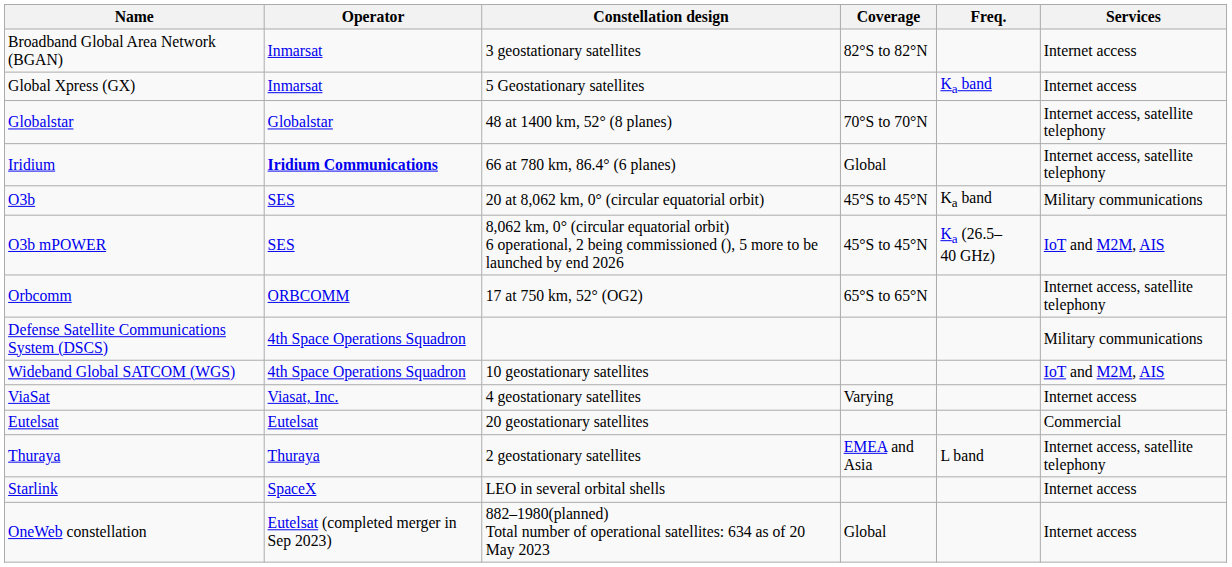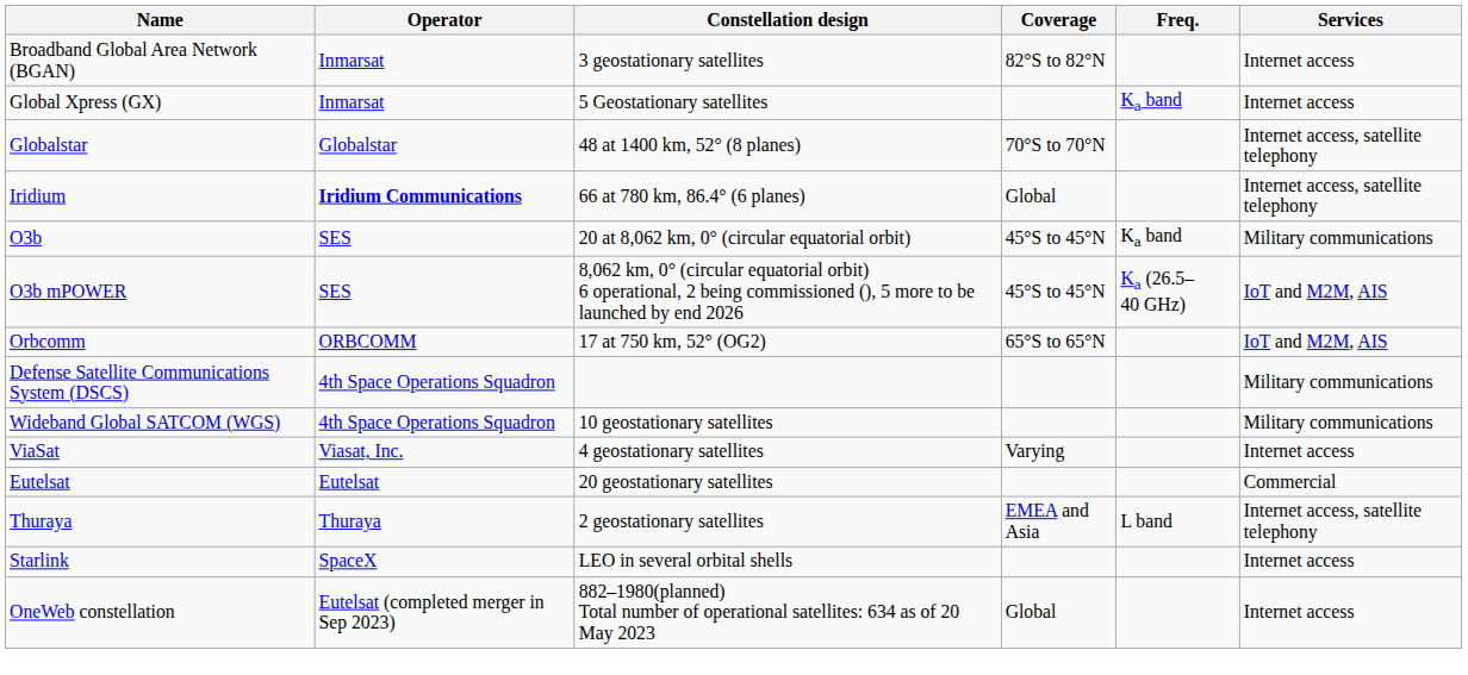 <table class="sortable wikitable">
 <tr>
 <th>Name</th>
 <th>Operator</th>
 <th>Constellation design</th>
 <th>Coverage</th>
 <th>Freq.</th>
 <th>Services</th>
 </tr>
 <tr>
 <td Broadband Global Area Network>Broadband Global Area Network (BGAN)</td>
 <td><a href='#'>Inmarsat</a></td>
 <td>3 geostationary satellites</td>
 <td>82°S to 82°N</td>
 <td></td>
 <td>Internet access</td>
 </tr>
 <tr>
 <td>Global Xpress (GX)</td>
 <td><a href='#'>Inmarsat</a></td>
 <td>5 Geostationary satellites</td>
 <td></td>
 <td><a href='#'>K<sub>a</sub> band</a></td>
 <td>Internet access</td>
 </tr>
 <tr>
 <td><a href='#'>Globalstar</a></td>
 <td><a href='#'>Globalstar</a></td>
 <td>48 at 1400 km, 52° (8 planes)</td>
 <td>70°S to 70°N</td>
 <td></td>
 <td>Internet access, satellite telephony</td>
 </tr>
 <tr>
 <td><a href='#'>Iridium</a></td>
 <td><strong><a href='#'>Iridium Communications</a></strong></td>
 <td>66 at 780 km, 86.4° (6 planes)</td>
 <td>Global</td>
 <td></td>
 <td>Internet access, satellite telephony</td>
 </tr>
 <tr>
 <td><a href='#'>O3b</a></td>
 <td><a href='#'>SES</a></td>
 <td>20 at 8,062 km, 0° (circular equatorial orbit)</td>
 <td>45°S to 45°N</td>
 <td>K<sub>a</sub> band</td>
 <td>Military communications</td>
 </tr>
 <tr>
 <td><a href='#'>O3b mPOWER</a></td>
 <td><a href='#'>SES</a></td>
 <td>8,062 km, 0° (circular equatorial orbit)<br>6 operational, 2 being commissioned (), 5 more to be launched by end 2026</td>
 <td>45°S to 45°N</td>
 <td><a href='#'>K<sub>a</sub></a> (26.5–40 GHz)</td>
 <td><a href='#'>IoT</a> and <a href='#'>M2M</a>, <a href='#'>AIS</a></td>
 </tr>
 <tr>
 <td><a href='#'>Orbcomm</a></td>
 <td><a href='#'>ORBCOMM</a></td>
 <td>17 at 750 km, 52° (OG2)</td>
 <td>65°S to 65°N</td>
 <td></td>
-<td>Internet access, satellite telephony</td>
+<td><a href='#'>IoT</a> and <a href='#'>M2M</a>, <a href='#'>AIS</a></td>
 </tr>
 <tr>
 <td><a href='#'>Defense Satellite Communications System (DSCS)</a></td>
 <td><a href='#'>4th Space Operations Squadron</a></td>
 <td></td>
 <td></td>
 <td></td>
 <td>Military communications</td>
 </tr>
 <tr>
 <td><a href='#'>Wideband Global SATCOM (WGS)</a></td>
 <td><a href='#'>4th Space Operations Squadron</a></td>
 <td>10 geostationary satellites</td>
 <td></td>
 <td></td>
-<td><a href='#'>IoT</a> and <a href='#'>M2M</a>, <a href='#'>AIS</a></td>
+<td>Military communications</td>
 </tr>
 <tr>
 <td><a href='#'>ViaSat</a></td>
 <td><a href='#'>Viasat, Inc.</a></td>
 <td>4 geostationary satellites</td>
 <td>Varying</td>
 <td></td>
 <td>Internet access</td>
 </tr>
 <tr>
 <td><a href='#'>Eutelsat</a></td>
 <td><a href='#'>Eutelsat</a></td>
 <td>20 geostationary satellites</td>
 <td></td>
 <td></td>
 <td>Commercial</td>
 </tr>
 <tr>
 <td><a href='#'>Thuraya</a></td>
 <td><a href='#'>Thuraya</a></td>
 <td>2 geostationary satellites</td>
 <td><a href='#'>EMEA</a> and Asia</td>
 <td>L band</td>
 <td>Internet access, satellite telephony</td>
 </tr>
 <tr>
 <td><a href='#'>Starlink</a></td>
 <td><a href='#'>SpaceX</a></td>
 <td>LEO in several orbital shells</td>
 <td></td>
 <td></td>
 <td>Internet access</td>
 </tr>
 <tr>
 <td><a href='#'>OneWeb</a> constellation</td>
 <td><a href='#'>Eutelsat</a> (completed merger in Sep 2023)</td>
 <td>882–1980(planned)<br>Total number of operational satellites: 634 as of 20 May 2023</td>
 <td>Global</td>
 <td></td>
 <td>Internet access</td>
 </tr>
 </table>
